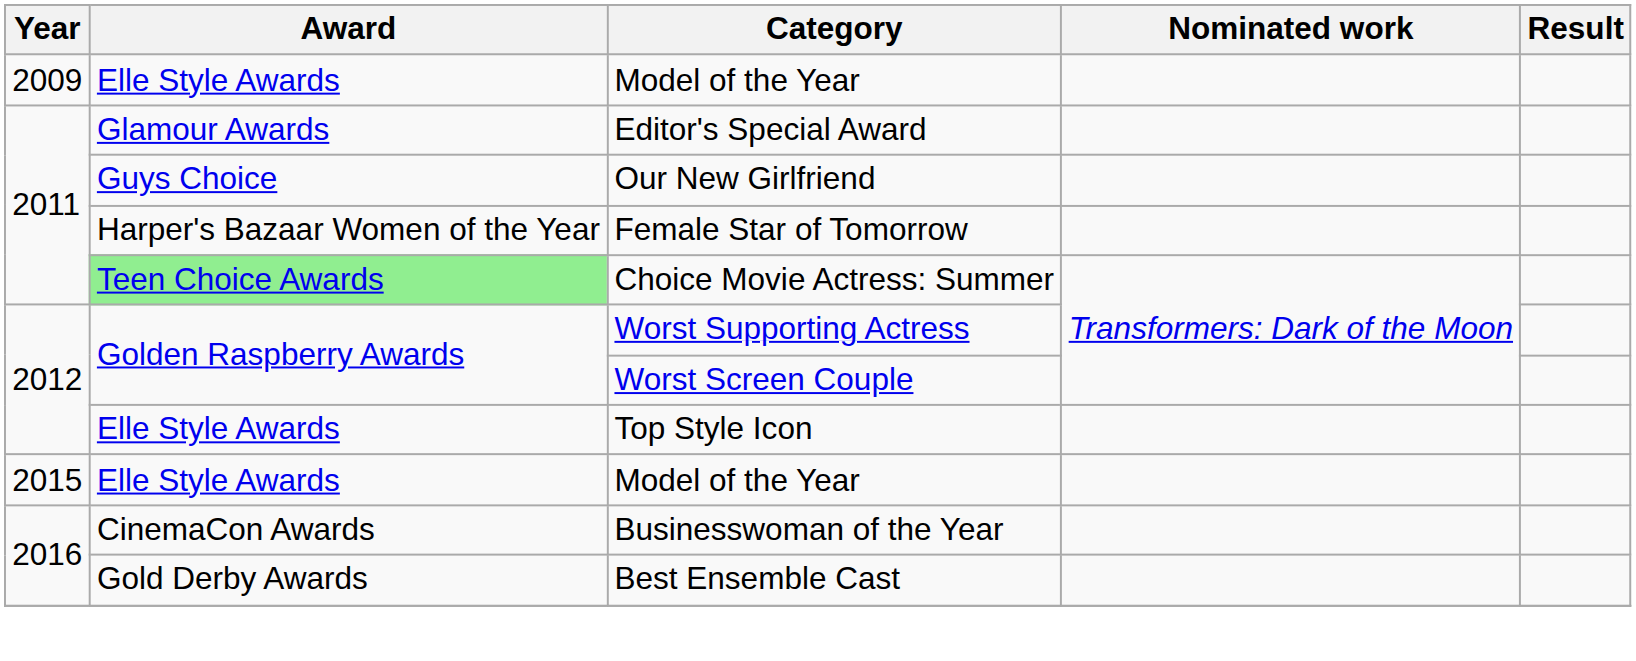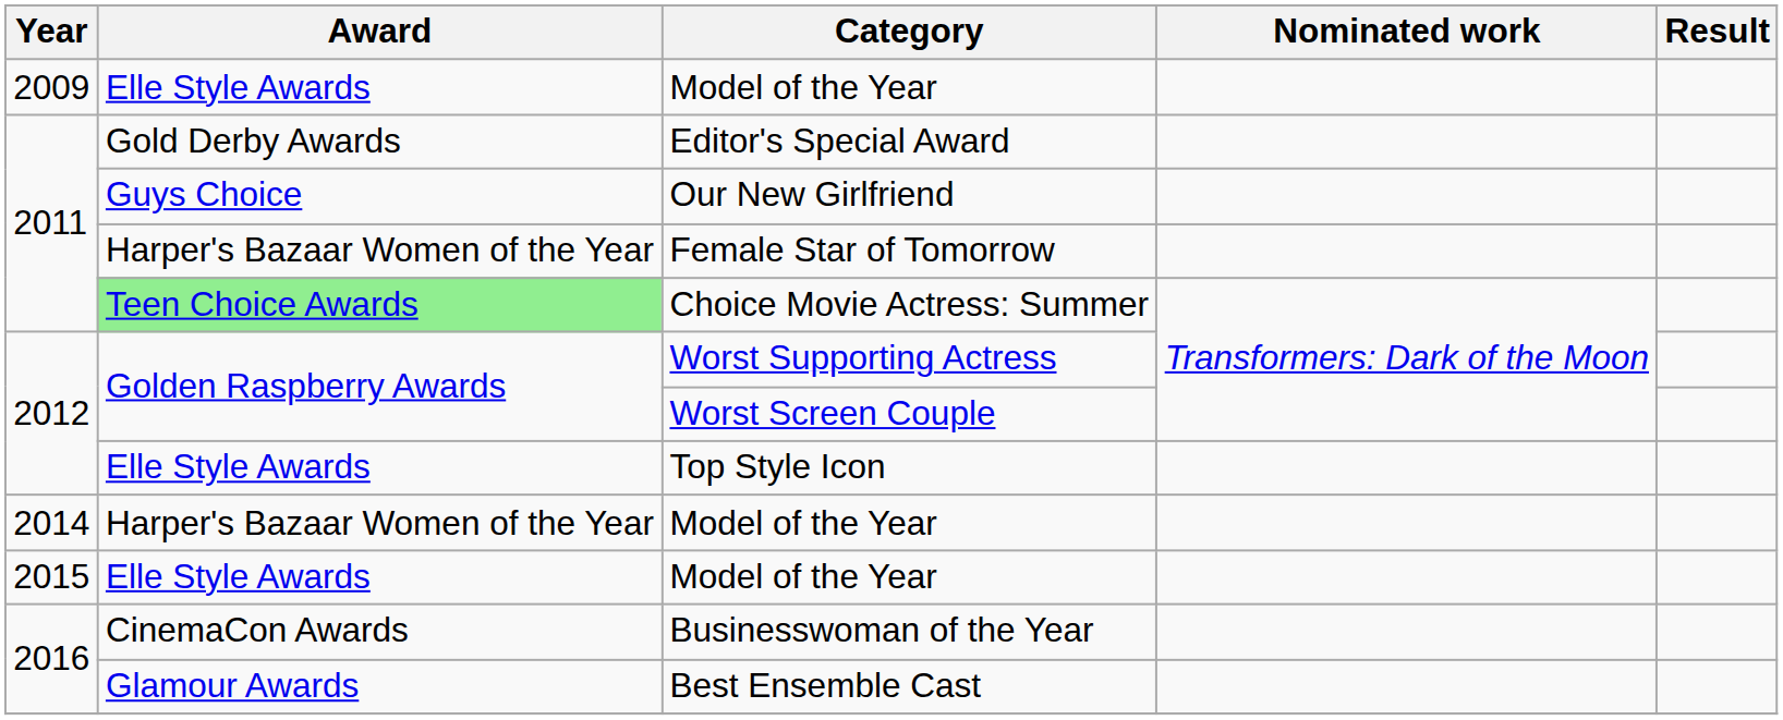 <table class="wikitable sortable">
 <tr>
 <th>Year</th>
 <th>Award</th>
 <th>Category</th>
 <th>Nominated work</th>
 <th>Result</th>
 </tr>
 <tr>
 <td>2009</td>
 <td><a href='#'>Elle Style Awards</a></td>
 <td>Model of the Year</td>
 <td></td>
 <td></td>
 </tr>
 <tr>
 <td rowspan="4">2011</td>
-<td><a href='#'>Glamour Awards</a></td>
+<td>Gold Derby Awards</td>
 <td>Editor's Special Award</td>
 <td></td>
 <td></td>
 </tr>
 <tr>
 <td><a href='#'>Guys Choice</a></td>
 <td>Our New Girlfriend</td>
 <td></td>
 <td></td>
 </tr>
 <tr>
 <td>Harper's Bazaar Women of the Year</td>
 <td>Female Star of Tomorrow</td>
 <td></td>
 <td></td>
 </tr>
 <tr>
 <td style="background: lightgreen;"><a href='#'>Teen Choice Awards</a></td>
 <td>Choice Movie Actress: Summer</td>
 <td rowspan="3" style="text-align:center;"><em><a href='#'>Transformers: Dark of the Moon</a></em></td>
 <td></td>
 </tr>
 <tr>
 <td rowspan="3">2012</td>
 <td rowspan="2"><a href='#'>Golden Raspberry Awards</a></td>
 <td><a href='#'>Worst Supporting Actress</a></td>
 <td></td>
 </tr>
 <tr>
 <td><a href='#'>Worst Screen Couple</a> </td>
 <td></td>
 </tr>
 <tr>
 <td><a href='#'>Elle Style Awards</a></td>
 <td>Top Style Icon</td>
 <td></td>
 <td></td>
 </tr>
 <tr>
+<td>2014</td>
+<td>Harper's Bazaar Women of the Year</td>
+<td>Model of the Year</td>
+<td></td>
+<td></td>
+</tr>
+<tr>
 <td>2015</td>
 <td><a href='#'>Elle Style Awards</a></td>
 <td>Model of the Year</td>
 <td></td>
 <td></td>
 </tr>
 <tr>
 <td rowspan="2">2016</td>
 <td>CinemaCon Awards</td>
 <td>Businesswoman of the Year</td>
 <td></td>
 <td></td>
 </tr>
 <tr>
-<td>Gold Derby Awards</td>
+<td><a href='#'>Glamour Awards</a></td>
 <td>Best Ensemble Cast </td>
 <td></td>
 <td></td>
 </tr>
 <tr>
 </tr>
 </table>
